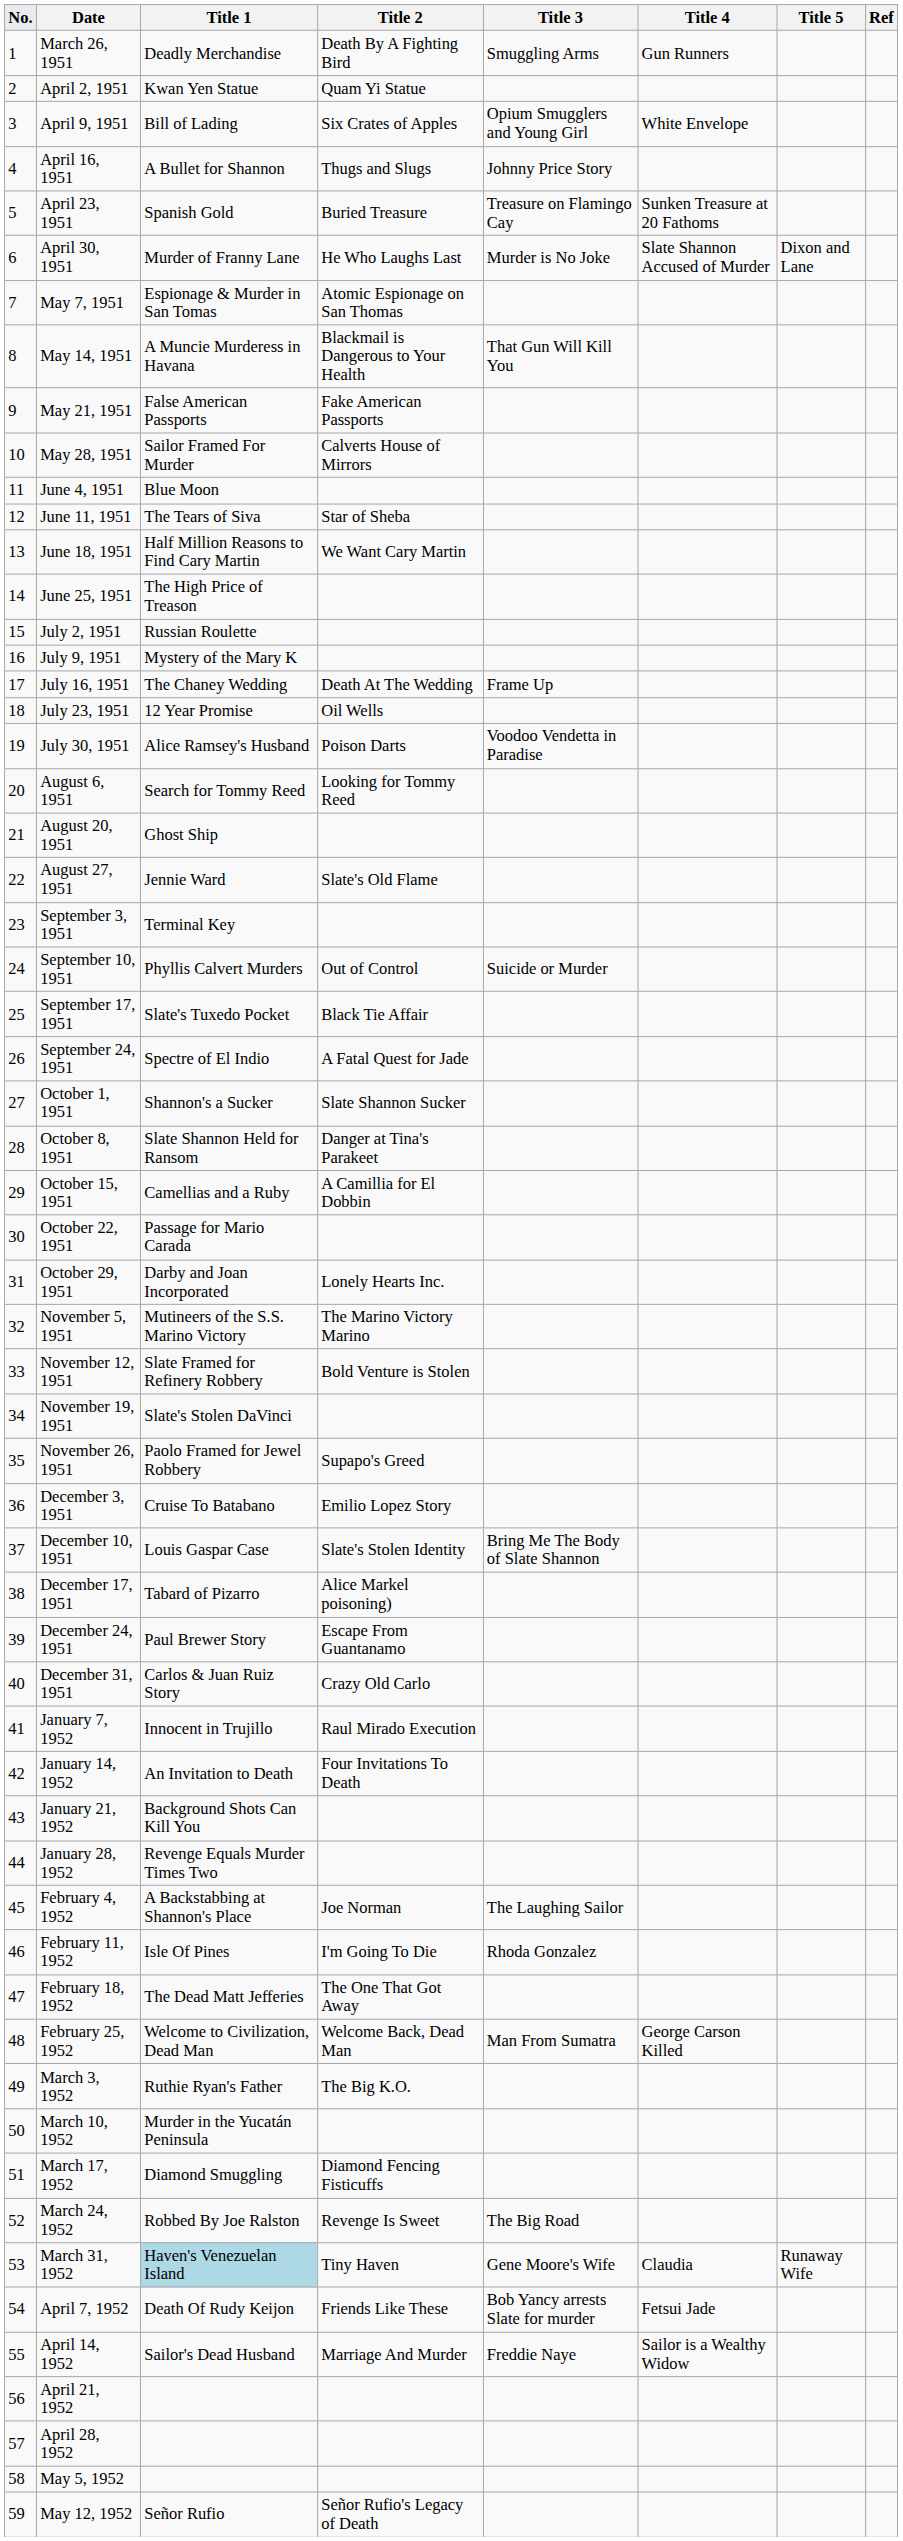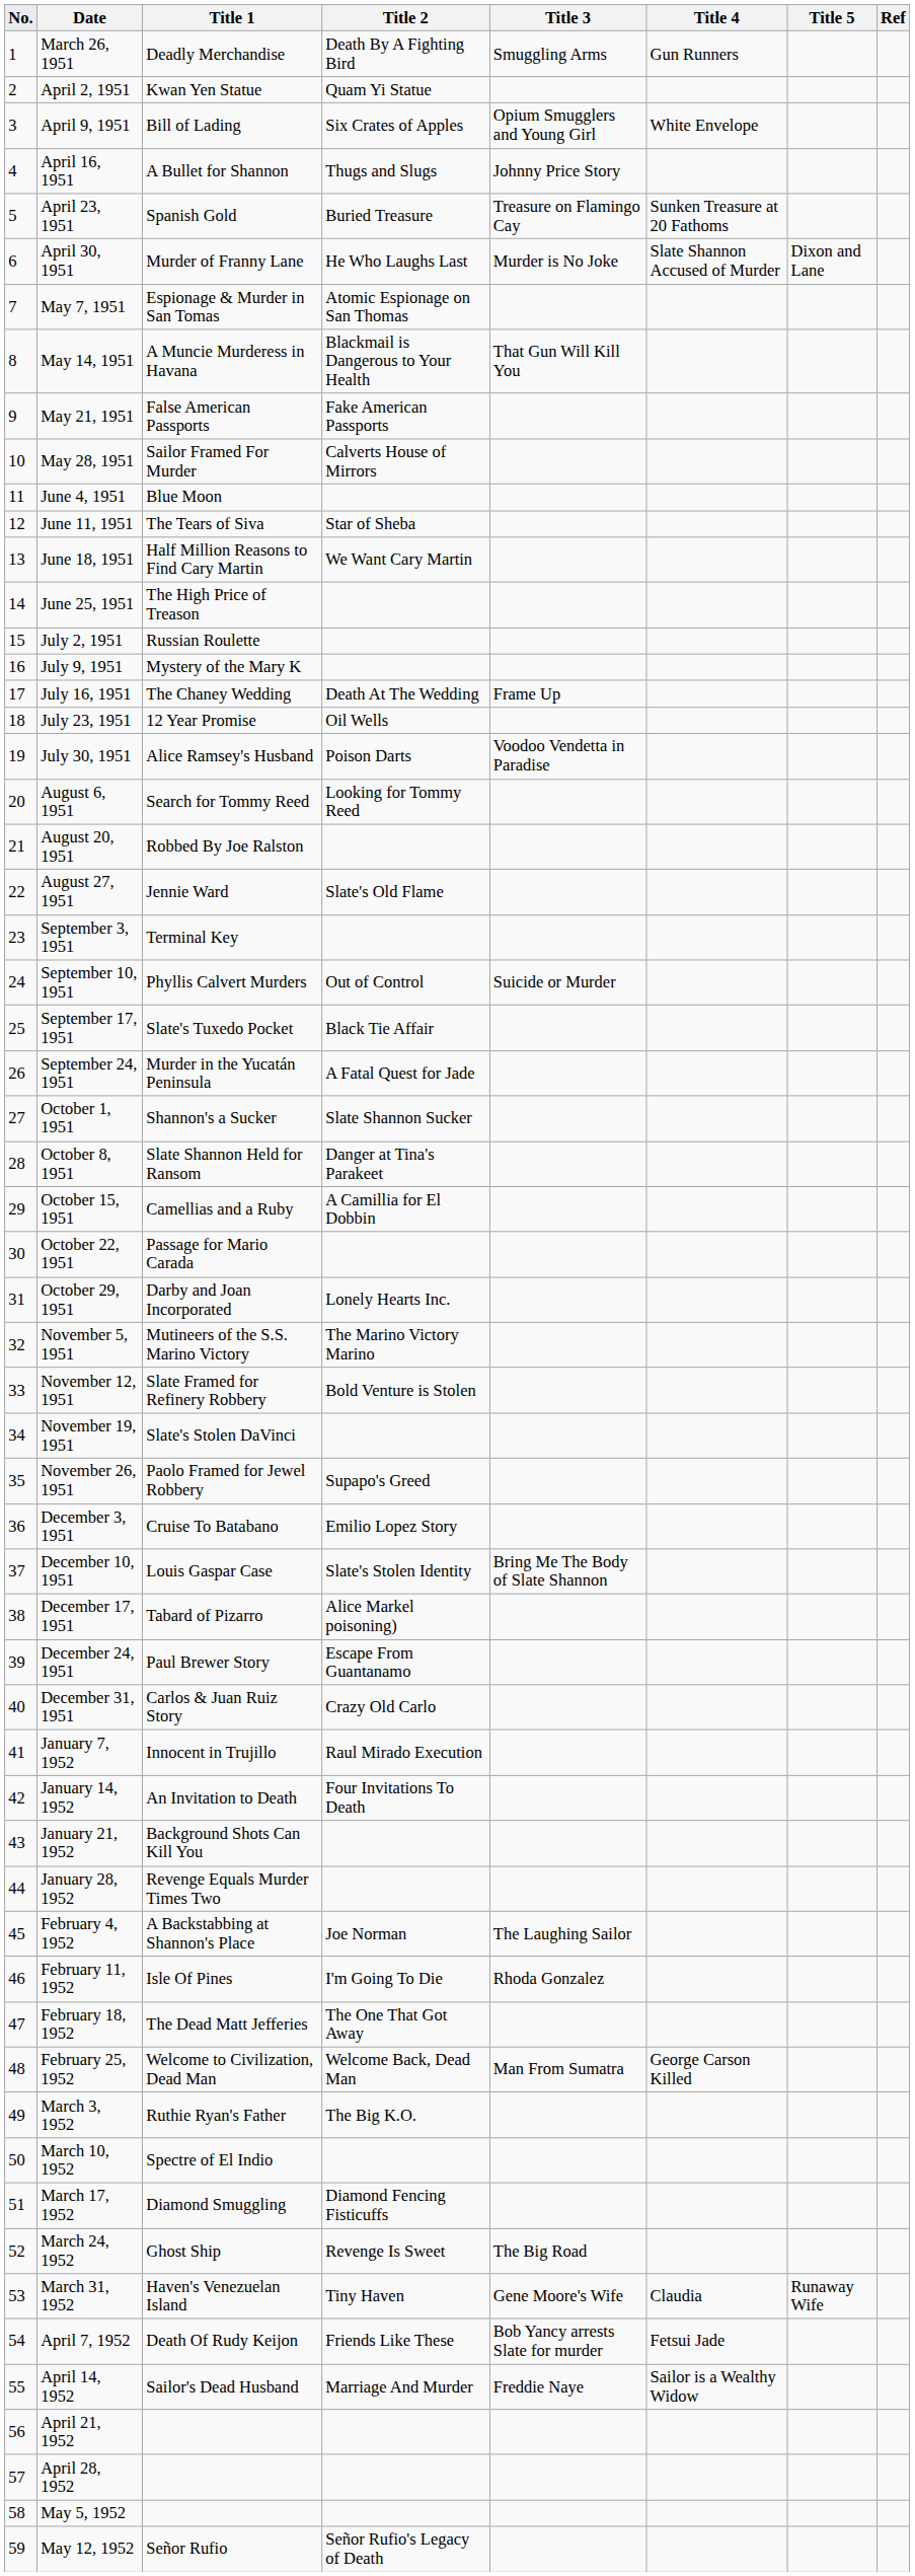 <table class="wikitable unsortable">
 <tr>
 <th style="background:#EAECF0; color:black;">No.</th>
 <th>Date</th>
 <th>Title 1</th>
 <th>Title 2</th>
 <th>Title 3</th>
 <th>Title 4</th>
 <th>Title 5</th>
 <th>Ref</th>
 </tr>
 <tr>
 <td>1</td>
 <td>March 26, 1951</td>
 <td>Deadly Merchandise</td>
 <td>Death By A Fighting Bird</td>
 <td>Smuggling Arms</td>
 <td>Gun Runners</td>
 <td></td>
 <td></td>
 </tr>
 <tr>
 <td>2</td>
 <td>April 2, 1951</td>
 <td>Kwan Yen Statue</td>
 <td>Quam Yi Statue</td>
 <td></td>
 <td></td>
 <td></td>
 <td></td>
 </tr>
 <tr>
 <td>3</td>
 <td>April 9, 1951</td>
 <td>Bill of Lading</td>
 <td>Six Crates of Apples</td>
 <td>Opium Smugglers and Young Girl</td>
 <td>White Envelope</td>
 <td></td>
 <td></td>
 </tr>
 <tr>
 <td>4</td>
 <td>April 16, 1951</td>
 <td>A Bullet for Shannon</td>
 <td>Thugs and Slugs</td>
 <td>Johnny Price Story</td>
 <td></td>
 <td></td>
 <td></td>
 </tr>
 <tr ||>
 <td>5</td>
 <td>April 23, 1951</td>
 <td>Spanish Gold</td>
 <td>Buried Treasure</td>
 <td>Treasure on Flamingo Cay</td>
 <td>Sunken Treasure at 20 Fathoms</td>
 <td></td>
 <td></td>
 </tr>
 <tr>
 <td>6</td>
 <td>April 30, 1951</td>
 <td>Murder of Franny Lane</td>
 <td>He Who Laughs Last</td>
 <td>Murder is No Joke</td>
 <td>Slate Shannon Accused of Murder</td>
 <td>Dixon and Lane</td>
 <td></td>
 </tr>
 <tr>
 <td>7</td>
 <td>May 7, 1951</td>
 <td>Espionage & Murder in San Tomas</td>
 <td>Atomic Espionage on San Thomas</td>
 <td></td>
 <td></td>
 <td></td>
 <td></td>
 </tr>
 <tr>
 <td>8</td>
 <td>May 14, 1951</td>
 <td>A Muncie Murderess in Havana</td>
 <td>Blackmail is Dangerous to Your Health</td>
 <td>That Gun Will Kill You</td>
 <td></td>
 <td></td>
 <td></td>
 </tr>
 <tr>
 <td>9</td>
 <td>May 21, 1951</td>
 <td>False American Passports</td>
 <td>Fake American Passports</td>
 <td></td>
 <td></td>
 <td></td>
 <td></td>
 </tr>
 <tr>
 <td>10</td>
 <td>May 28, 1951</td>
 <td>Sailor Framed For Murder</td>
 <td>Calverts House of Mirrors</td>
 <td></td>
 <td></td>
 <td></td>
 <td></td>
 </tr>
 <tr>
 <td>11</td>
 <td>June 4, 1951</td>
 <td>Blue Moon</td>
 <td></td>
 <td></td>
 <td></td>
 <td></td>
 <td></td>
 </tr>
 <tr>
 <td>12</td>
 <td>June 11, 1951</td>
 <td>The Tears of Siva</td>
 <td>Star of Sheba</td>
 <td></td>
 <td></td>
 <td></td>
 <td></td>
 </tr>
 <tr>
 <td>13</td>
 <td>June 18, 1951</td>
 <td>Half Million Reasons to Find Cary Martin</td>
 <td>We Want Cary Martin</td>
 <td></td>
 <td></td>
 <td></td>
 <td></td>
 </tr>
 <tr>
 <td>14</td>
 <td>June 25, 1951</td>
 <td>The High Price of Treason</td>
 <td></td>
 <td></td>
 <td></td>
 <td></td>
 <td></td>
 </tr>
 <tr>
 <td>15</td>
 <td>July 2, 1951</td>
 <td>Russian Roulette</td>
 <td></td>
 <td></td>
 <td></td>
 <td></td>
 <td></td>
 </tr>
 <tr>
 <td>16</td>
 <td>July 9, 1951</td>
 <td>Mystery of the Mary K</td>
 <td></td>
 <td></td>
 <td></td>
 <td></td>
 <td></td>
 </tr>
 <tr>
 <td>17</td>
 <td>July 16, 1951</td>
 <td>The Chaney Wedding</td>
 <td>Death At The Wedding</td>
 <td>Frame Up</td>
 <td></td>
 <td></td>
 <td></td>
 </tr>
 <tr>
 <td>18</td>
 <td>July 23, 1951</td>
 <td>12 Year Promise</td>
 <td>Oil Wells</td>
 <td></td>
 <td></td>
 <td></td>
 <td></td>
 </tr>
 <tr>
 <td>19</td>
 <td>July 30, 1951</td>
 <td>Alice Ramsey's Husband</td>
 <td>Poison Darts</td>
 <td>Voodoo Vendetta in Paradise</td>
 <td></td>
 <td></td>
 <td></td>
 </tr>
 <tr>
 <td>20</td>
 <td>August 6, 1951</td>
 <td>Search for Tommy Reed</td>
 <td>Looking for Tommy Reed</td>
 <td></td>
 <td></td>
 <td></td>
 <td></td>
 </tr>
 <tr>
 <td>21</td>
 <td>August 20, 1951</td>
-<td>Ghost Ship</td>
+<td>Robbed By Joe Ralston</td>
 <td></td>
 <td></td>
 <td></td>
 <td></td>
 <td></td>
 </tr>
 <tr>
 <td>22</td>
 <td>August 27, 1951</td>
 <td>Jennie Ward</td>
 <td>Slate's Old Flame</td>
 <td></td>
 <td></td>
 <td></td>
 <td></td>
 </tr>
 <tr>
 <td>23</td>
 <td>September 3, 1951</td>
 <td>Terminal Key</td>
 <td></td>
 <td></td>
 <td></td>
 <td></td>
 <td></td>
 </tr>
 <tr>
 <td>24</td>
 <td>September 10, 1951</td>
 <td>Phyllis Calvert Murders</td>
 <td>Out of Control</td>
 <td>Suicide or Murder</td>
 <td></td>
 <td></td>
 <td></td>
 </tr>
 <tr>
 <td>25</td>
 <td>September 17, 1951</td>
 <td>Slate's Tuxedo Pocket</td>
 <td>Black Tie Affair</td>
 <td></td>
 <td></td>
 <td></td>
 <td></td>
 </tr>
 <tr>
 <td>26</td>
 <td>September 24, 1951</td>
-<td>Spectre of El Indio</td>
+<td>Murder in the Yucatán Peninsula</td>
 <td>A Fatal Quest for Jade</td>
 <td></td>
 <td></td>
 <td></td>
 <td></td>
 </tr>
 <tr>
 <td>27</td>
 <td>October 1, 1951</td>
 <td>Shannon's a Sucker</td>
 <td>Slate Shannon Sucker</td>
 <td></td>
 <td></td>
 <td></td>
 <td></td>
 </tr>
 <tr>
 <td>28</td>
 <td>October 8, 1951</td>
 <td>Slate Shannon Held for Ransom</td>
 <td>Danger at Tina's Parakeet</td>
 <td></td>
 <td></td>
 <td></td>
 <td></td>
 </tr>
 <tr>
 <td>29</td>
 <td>October 15, 1951</td>
 <td>Camellias and a Ruby</td>
 <td>A Camillia for El Dobbin</td>
 <td></td>
 <td></td>
 <td></td>
 <td></td>
 </tr>
 <tr>
 <td>30</td>
 <td>October 22, 1951</td>
 <td>Passage for Mario Carada</td>
 <td></td>
 <td></td>
 <td></td>
 <td></td>
 <td></td>
 </tr>
 <tr>
 <td>31</td>
 <td>October 29, 1951</td>
 <td>Darby and Joan Incorporated</td>
 <td>Lonely Hearts Inc.</td>
 <td></td>
 <td></td>
 <td></td>
 <td></td>
 </tr>
 <tr>
 <td>32</td>
 <td>November 5, 1951</td>
 <td>Mutineers of the S.S. Marino Victory</td>
 <td>The Marino Victory Marino</td>
 <td></td>
 <td></td>
 <td></td>
 <td></td>
 </tr>
 <tr>
 <td>33</td>
 <td>November 12, 1951</td>
 <td>Slate Framed for Refinery Robbery</td>
 <td>Bold Venture is Stolen</td>
 <td></td>
 <td></td>
 <td></td>
 <td></td>
 </tr>
 <tr>
 <td>34</td>
 <td>November 19, 1951</td>
 <td>Slate's Stolen DaVinci</td>
 <td></td>
 <td></td>
 <td></td>
 <td></td>
 <td></td>
 </tr>
 <tr>
 <td>35</td>
 <td>November 26, 1951</td>
 <td>Paolo Framed for Jewel Robbery</td>
 <td>Supapo's Greed</td>
 <td></td>
 <td></td>
 <td></td>
 <td></td>
 </tr>
 <tr>
 <td>36</td>
 <td>December 3, 1951</td>
 <td>Cruise To Batabano</td>
 <td>Emilio Lopez Story</td>
 <td></td>
 <td></td>
 <td></td>
 <td></td>
 </tr>
 <tr>
 <td>37</td>
 <td>December 10, 1951</td>
 <td>Louis Gaspar Case</td>
 <td>Slate's Stolen Identity</td>
 <td>Bring Me The Body of Slate Shannon</td>
 <td></td>
 <td></td>
 <td></td>
 </tr>
 <tr>
 <td>38</td>
 <td>December 17, 1951</td>
 <td>Tabard of Pizarro</td>
 <td>Alice Markel poisoning)</td>
 <td></td>
 <td></td>
 <td></td>
 <td></td>
 </tr>
 <tr>
 <td>39</td>
 <td>December 24, 1951</td>
 <td>Paul Brewer Story</td>
 <td>Escape From Guantanamo</td>
 <td></td>
 <td></td>
 <td></td>
 <td></td>
 </tr>
 <tr>
 <td>40</td>
 <td>December 31, 1951</td>
 <td>Carlos & Juan Ruiz Story</td>
 <td>Crazy Old Carlo</td>
 <td></td>
 <td></td>
 <td></td>
 <td></td>
 </tr>
 <tr>
 <td>41</td>
 <td>January 7, 1952</td>
 <td>Innocent in Trujillo</td>
 <td>Raul Mirado Execution</td>
 <td></td>
 <td></td>
 <td></td>
 <td></td>
 </tr>
 <tr>
 <td>42</td>
 <td>January 14, 1952</td>
 <td>An Invitation to Death</td>
 <td>Four Invitations To Death</td>
 <td></td>
 <td></td>
 <td></td>
 <td></td>
 </tr>
 <tr>
 <td>43</td>
 <td>January 21, 1952</td>
 <td>Background Shots Can Kill You</td>
 <td></td>
 <td></td>
 <td></td>
 <td></td>
 <td></td>
 </tr>
 <tr>
 <td>44</td>
 <td>January 28, 1952</td>
 <td>Revenge Equals Murder Times Two</td>
 <td></td>
 <td></td>
 <td></td>
 <td></td>
 <td></td>
 </tr>
 <tr>
 <td>45</td>
 <td>February 4, 1952</td>
 <td>A Backstabbing at Shannon's Place</td>
 <td>Joe Norman</td>
 <td>The Laughing Sailor</td>
 <td></td>
 <td></td>
 <td></td>
 </tr>
 <tr>
 <td>46</td>
 <td>February 11, 1952</td>
 <td>Isle Of Pines</td>
 <td>I'm Going To Die</td>
 <td>Rhoda Gonzalez</td>
 <td></td>
 <td></td>
 <td></td>
 </tr>
 <tr>
 <td>47</td>
 <td>February 18, 1952</td>
 <td>The Dead Matt Jefferies</td>
 <td>The One That Got Away</td>
 <td></td>
 <td></td>
 <td></td>
 <td></td>
 </tr>
 <tr>
 <td>48</td>
 <td>February 25, 1952</td>
 <td>Welcome to Civilization, Dead Man</td>
 <td>Welcome Back, Dead Man</td>
 <td>Man From Sumatra</td>
 <td>George Carson Killed</td>
 <td></td>
 <td></td>
 </tr>
 <tr>
 <td>49</td>
 <td>March 3, 1952</td>
 <td>Ruthie Ryan's Father</td>
 <td>The Big K.O.</td>
 <td></td>
 <td></td>
 <td></td>
 <td></td>
 </tr>
 <tr>
 <td>50</td>
 <td>March 10, 1952</td>
-<td>Murder in the Yucatán Peninsula</td>
+<td>Spectre of El Indio</td>
 <td></td>
 <td></td>
 <td></td>
 <td></td>
 <td></td>
 </tr>
 <tr>
 <td>51</td>
 <td>March 17, 1952</td>
 <td>Diamond Smuggling</td>
 <td>Diamond Fencing Fisticuffs</td>
 <td></td>
 <td></td>
 <td></td>
 <td></td>
 </tr>
 <tr>
 <td>52</td>
 <td>March 24, 1952</td>
-<td>Robbed By Joe Ralston</td>
+<td>Ghost Ship</td>
 <td>Revenge Is Sweet</td>
 <td>The Big Road</td>
 <td></td>
 <td></td>
 <td></td>
 </tr>
 <tr>
 <td>53</td>
 <td>March 31, 1952</td>
-<td style="background: lightblue;">Haven's Venezuelan Island</td>
+<td>Haven's Venezuelan Island</td>
 <td>Tiny Haven</td>
 <td>Gene Moore's Wife</td>
 <td>Claudia</td>
 <td>Runaway Wife</td>
 <td></td>
 </tr>
 <tr>
 <td>54</td>
 <td>April 7, 1952</td>
 <td>Death Of Rudy Keijon</td>
 <td>Friends Like These</td>
 <td>Bob Yancy arrests Slate for murder</td>
 <td>Fetsui Jade</td>
 <td></td>
 <td></td>
 </tr>
 <tr>
 <td>55</td>
 <td>April 14, 1952</td>
 <td>Sailor's Dead Husband</td>
 <td>Marriage And Murder</td>
 <td>Freddie Naye</td>
 <td>Sailor is a Wealthy Widow</td>
 <td></td>
 <td></td>
 </tr>
 <tr>
 <td>56</td>
 <td>April 21, 1952</td>
 <td></td>
 <td></td>
 <td></td>
 <td></td>
 <td></td>
 <td></td>
 </tr>
 <tr>
 <td>57</td>
 <td>April 28, 1952</td>
 <td></td>
 <td></td>
 <td></td>
 <td></td>
 <td></td>
 <td></td>
 </tr>
 <tr>
 <td>58</td>
 <td>May 5, 1952</td>
 <td></td>
 <td></td>
 <td></td>
 <td></td>
 <td></td>
 <td></td>
 </tr>
 <tr>
 <td>59</td>
 <td>May 12, 1952</td>
 <td>Señor Rufio</td>
 <td>Señor Rufio's Legacy of Death</td>
 <td></td>
 <td></td>
 <td></td>
 <td></td>
 </tr>
 </table>
